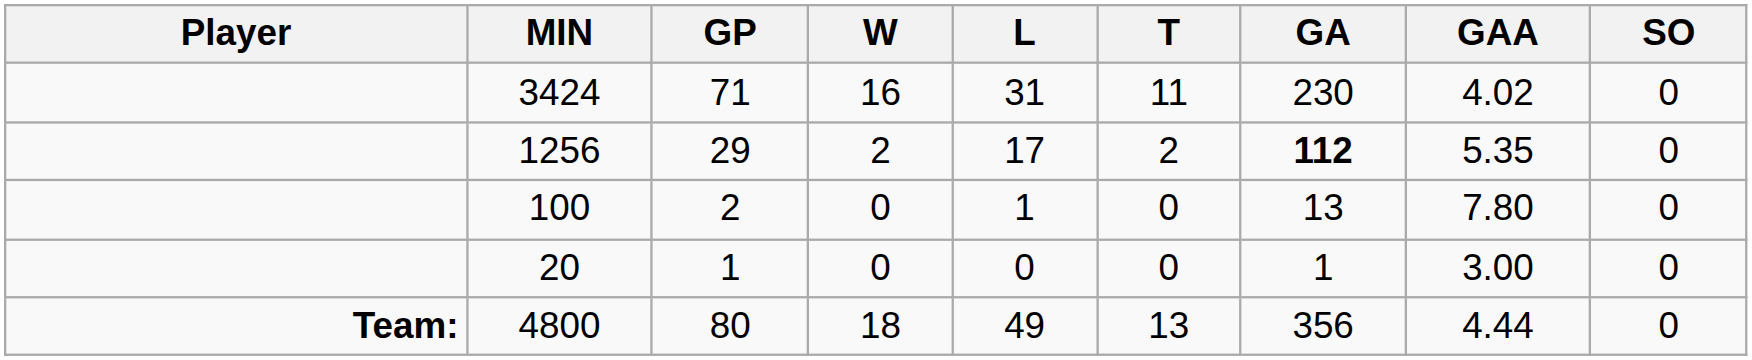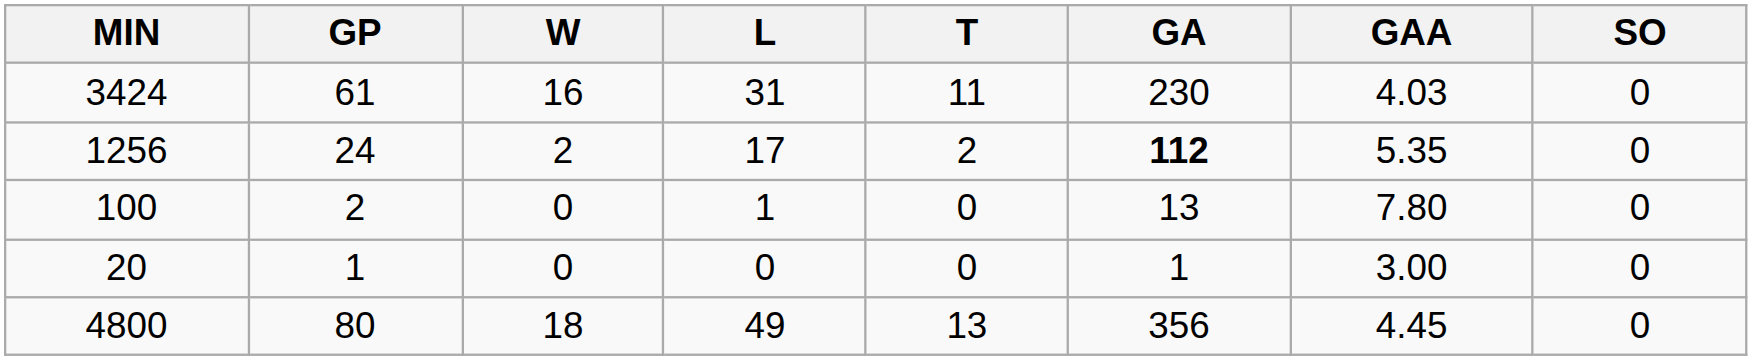 <table class="wikitable sortable" width="60%">
 <tr>
-<th bgcolor="#DDDDFF" width="10%">Player</th>
 <th width="3%" bgcolor="#DDDDFF" title="Minutes played">MIN</th>
 <th width="3%" bgcolor="#DDDDFF" title="Games played in">GP</th>
 <th width="3%" bgcolor="#DDDDFF" title="Games played in">W</th>
 <th width="3%" bgcolor="#DDDDFF"title="Games played in">L</th>
 <th width="3%" bgcolor="#DDDDFF" title="Ties">T</th>
 <th width="3%" bgcolor="#DDDDFF" title="Goals against">GA</th>
 <th width="3%" bgcolor="#DDDDFF" title="Goals against average">GAA</th>
 <th width="3%" bgcolor="#DDDDFF"title="Shut-outs">SO</th>
 </tr>
 <tr align="center">
-<td align="right"></td>
 <td>3424</td>
-<td>71</td>
+<td>61</td>
 <td>16</td>
 <td>31</td>
 <td>11</td>
 <td>230</td>
-<td>4.02</td>
+<td>4.03</td>
 <td>0</td>
 </tr>
 <tr align="center">
-<td align="right"></td>
 <td>1256</td>
-<td>29</td>
+<td>24</td>
 <td>2</td>
 <td>17</td>
 <td>2</td>
 <td><strong>112</strong></td>
 <td>5.35</td>
 <td>0</td>
 </tr>
 <tr align="center">
-<td align="right"></td>
 <td>100</td>
 <td>2</td>
 <td>0</td>
 <td>1</td>
 <td>0</td>
 <td>13</td>
 <td>7.80</td>
 <td>0</td>
 </tr>
 <tr align="center">
-<td align="right"></td>
 <td>20</td>
 <td>1</td>
 <td>0</td>
 <td>0</td>
 <td>0</td>
 <td>1</td>
 <td>3.00</td>
 <td>0</td>
 </tr>
 <tr align="center">
-<td align="right"><strong>Team:</strong></td>
 <td>4800</td>
 <td>80</td>
 <td>18</td>
 <td>49</td>
 <td>13</td>
 <td>356</td>
-<td>4.44</td>
+<td>4.45</td>
 <td>0</td>
 </tr>
 </table>
